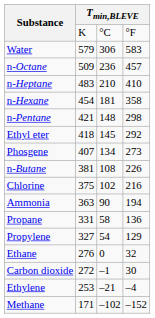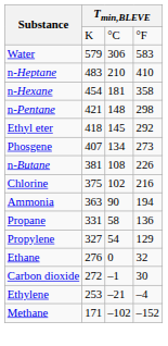 <table class="wikitable defaultleft col1left col2right col3right col4right">
 <tr>
 <th rowspan="2"><strong>Substance</strong></th>
 <th colspan="3"><strong><em>T<em><sub>min,BLEVE</sub><strong></th>
 </tr>
 <tr>
 <td></strong>K<strong></td>
 <td></strong>°C<strong></td>
 <td></strong>°F<strong></td>
 </tr>
 <tr>
 <td><a href='#'>Water</a></td>
 <td>579</td>
 <td>306</td>
 <td>583</td>
-</tr>
-<tr>
-<td><a href='#'></em>n<em>-Octane</a></td>
-<td>509</td>
-<td>236</td>
-<td>457</td>
 </tr>
 <tr>
 <td><a href='#'></em>n<em>-Heptane</a></td>
 <td>483</td>
 <td>210</td>
 <td>410</td>
 </tr>
 <tr>
 <td><a href='#'></em>n<em>-Hexane</a></td>
 <td>454</td>
 <td>181</td>
 <td>358</td>
 </tr>
 <tr>
 <td><a href='#'></em>n<em>-Pentane</a></td>
 <td>421</td>
 <td>148</td>
 <td>298</td>
 </tr>
 <tr>
 <td><a href='#'>Ethyl eter</a></td>
 <td>418</td>
 <td>145</td>
 <td>292</td>
 </tr>
 <tr>
 <td><a href='#'>Phosgene</a></td>
 <td>407</td>
 <td>134</td>
 <td>273</td>
 </tr>
 <tr>
 <td><a href='#'></em>n<em>-Butane</a></td>
 <td>381</td>
 <td>108</td>
 <td>226</td>
 </tr>
 <tr>
 <td><a href='#'>Chlorine</a></td>
 <td>375</td>
 <td>102</td>
 <td>216</td>
 </tr>
 <tr>
 <td><a href='#'>Ammonia</a></td>
 <td>363</td>
 <td>90</td>
 <td>194</td>
 </tr>
 <tr>
 <td><a href='#'>Propane</a></td>
 <td>331</td>
 <td>58</td>
 <td>136</td>
 </tr>
 <tr>
 <td><a href='#'>Propylene</a></td>
 <td>327</td>
 <td>54</td>
 <td>129</td>
 </tr>
 <tr>
 <td><a href='#'>Ethane</a></td>
 <td>276</td>
 <td>0</td>
 <td>32</td>
 </tr>
 <tr>
 <td><a href='#'>Carbon dioxide</a></td>
 <td>272</td>
 <td>–1</td>
 <td>30</td>
 </tr>
 <tr>
 <td><a href='#'>Ethylene</a></td>
 <td>253</td>
 <td>–21</td>
 <td>–4</td>
 </tr>
 <tr>
 <td><a href='#'>Methane</a></td>
 <td>171</td>
 <td>–102</td>
 <td>–152</td>
 </tr>
 </table>
